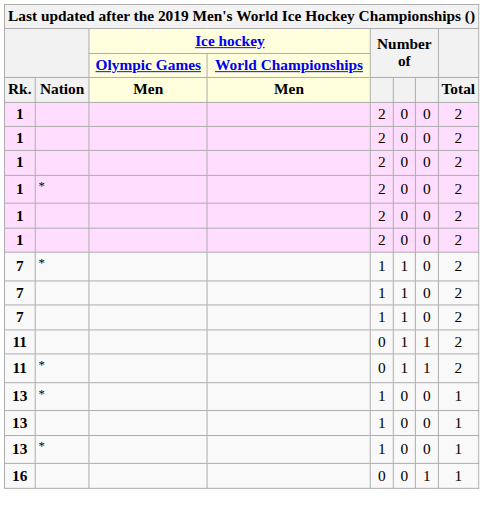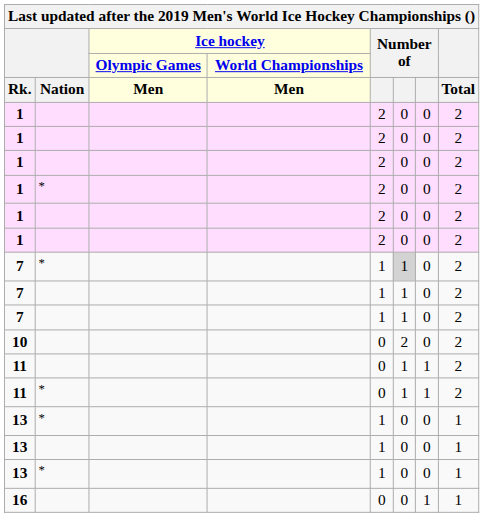 <table class="wikitable" style="margin-top: 0em; text-align: center; font-size: 100%;">
 <tr>
 <th colspan="8">Last updated after the 2019 Men's World Ice Hockey Championships ()</th>
 </tr>
 <tr>
 <th rowspan="2" colspan="2"></th>
 <th colspan="2" style="background: #ffd;"><a href='#'>Ice hockey</a></th>
 <th rowspan="2" colspan="3">Number of</th>
 <th rowspan="2"></th>
 </tr>
 <tr>
 <th style="background: #ffd;"><a href='#'>Olympic Games</a></th>
 <th style="background: #ffd;"><a href='#'>World Championships</a></th>
 </tr>
 <tr>
 <th style="width: 1em;">Rk.</th>
 <th>Nation</th>
 <th style="background: #ffd;">Men</th>
 <th style="background: #ffd;">Men</th>
 <th style="width: 1em;"></th>
 <th style="width: 1em;"></th>
 <th style="width: 1em;"></th>
 <th style="width: 1em;">Total</th>
 </tr>
 <tr style="background: #fdf;">
 <td><strong>1</strong></td>
 <td style="text-align: left;"></td>
 <td></td>
 <td></td>
 <td>2</td>
 <td>0</td>
 <td>0</td>
 <td>2</td>
 </tr>
 <tr style="background: #fdf;">
 <td><strong>1</strong></td>
 <td style="text-align: left;"></td>
 <td></td>
 <td></td>
 <td>2</td>
 <td>0</td>
 <td>0</td>
 <td>2</td>
 </tr>
 <tr style="background: #fdf;">
 <td><strong>1</strong></td>
 <td style="text-align: left;"></td>
 <td></td>
 <td></td>
 <td>2</td>
 <td>0</td>
 <td>0</td>
 <td>2</td>
 </tr>
 <tr style="background: #fdf;">
 <td><strong>1</strong></td>
 <td style="text-align: left;"><em></em><sup>*</sup></td>
 <td></td>
 <td></td>
 <td>2</td>
 <td>0</td>
 <td>0</td>
 <td>2</td>
 </tr>
 <tr style="background: #fdf;">
 <td><strong>1</strong></td>
 <td style="text-align: left;"></td>
 <td></td>
 <td></td>
 <td>2</td>
 <td>0</td>
 <td>0</td>
 <td>2</td>
 </tr>
 <tr style="background: #fdf;">
 <td><strong>1</strong></td>
 <td style="text-align: left;"></td>
 <td></td>
 <td></td>
 <td>2</td>
 <td>0</td>
 <td>0</td>
 <td>2</td>
 </tr>
 <tr>
 <td><strong>7</strong></td>
 <td style="text-align: left;"><em></em><sup>*</sup></td>
 <td></td>
 <td></td>
 <td>1</td>
-<td>1</td>
+<td style="background: lightgrey;">1</td>
 <td>0</td>
 <td>2</td>
 </tr>
 <tr>
 <td><strong>7</strong></td>
 <td style="text-align: left;"></td>
 <td></td>
 <td></td>
 <td>1</td>
 <td>1</td>
 <td>0</td>
 <td>2</td>
 </tr>
 <tr>
 <td><strong>7</strong></td>
 <td style="text-align: left;"></td>
 <td></td>
 <td></td>
 <td>1</td>
 <td>1</td>
+<td>0</td>
+<td>2</td>
+</tr>
+<tr>
+<td><strong>10</strong></td>
+<td style="text-align: left;"></td>
+<td></td>
+<td></td>
+<td>0</td>
+<td>2</td>
 <td>0</td>
 <td>2</td>
 </tr>
 <tr>
 <td><strong>11</strong></td>
 <td style="text-align: left;"></td>
 <td></td>
 <td></td>
 <td>0</td>
 <td>1</td>
 <td>1</td>
 <td>2</td>
 </tr>
 <tr>
 <td><strong>11</strong></td>
 <td style="text-align: left;"><em></em><sup>*</sup></td>
 <td></td>
 <td></td>
 <td>0</td>
 <td>1</td>
 <td>1</td>
 <td>2</td>
 </tr>
 <tr>
 <td><strong>13</strong></td>
 <td style="text-align: left;"><em></em><sup>*</sup></td>
 <td></td>
 <td></td>
 <td>1</td>
 <td>0</td>
 <td>0</td>
 <td>1</td>
 </tr>
 <tr>
 <td><strong>13</strong></td>
 <td style="text-align: left;"></td>
 <td></td>
 <td></td>
 <td>1</td>
 <td>0</td>
 <td>0</td>
 <td>1</td>
 </tr>
 <tr>
 <td><strong>13</strong></td>
 <td style="text-align: left;"><em></em><sup>*</sup></td>
 <td></td>
 <td></td>
 <td>1</td>
 <td>0</td>
 <td>0</td>
 <td>1</td>
 </tr>
 <tr>
 <td><strong>16</strong></td>
 <td style="text-align: left;"></td>
 <td></td>
 <td></td>
 <td>0</td>
 <td>0</td>
 <td>1</td>
 <td>1</td>
 </tr>
 </table>
